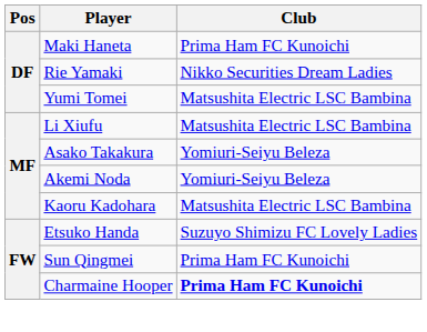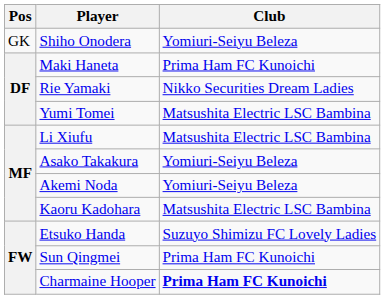 <table class="wikitable">
 <tr>
 <th>Pos</th>
 <th>Player</th>
 <th>Club</th>
+</tr>
+<tr>
+<td>GK</td>
+<td> <a href='#'>Shiho Onodera</a></td>
+<td><a href='#'>Yomiuri-Seiyu Beleza</a></td>
 </tr>
 <tr>
 <th rowspan=3>DF</th>
 <td> <a href='#'>Maki Haneta</a></td>
 <td><a href='#'>Prima Ham FC Kunoichi</a></td>
 </tr>
 <tr>
 <td> <a href='#'>Rie Yamaki</a></td>
 <td><a href='#'>Nikko Securities Dream Ladies</a></td>
 </tr>
 <tr>
 <td> <a href='#'>Yumi Tomei</a></td>
 <td><a href='#'>Matsushita Electric LSC Bambina</a></td>
 </tr>
 <tr>
 <th rowspan=4>MF</th>
 <td> <a href='#'>Li Xiufu</a></td>
 <td><a href='#'>Matsushita Electric LSC Bambina</a></td>
 </tr>
 <tr>
 <td> <a href='#'>Asako Takakura</a></td>
 <td><a href='#'>Yomiuri-Seiyu Beleza</a></td>
 </tr>
 <tr>
 <td> <a href='#'>Akemi Noda</a></td>
 <td><a href='#'>Yomiuri-Seiyu Beleza</a></td>
 </tr>
 <tr>
 <td> <a href='#'>Kaoru Kadohara</a></td>
 <td><a href='#'>Matsushita Electric LSC Bambina</a></td>
 </tr>
 <tr>
 <th rowspan=3>FW</th>
 <td> <a href='#'>Etsuko Handa</a></td>
 <td><a href='#'>Suzuyo Shimizu FC Lovely Ladies</a></td>
 </tr>
 <tr>
 <td> <a href='#'>Sun Qingmei</a></td>
 <td><a href='#'>Prima Ham FC Kunoichi</a></td>
 </tr>
 <tr>
 <td> <a href='#'>Charmaine Hooper</a></td>
 <td><strong><a href='#'>Prima Ham FC Kunoichi</a></strong></td>
 </tr>
 </table>
